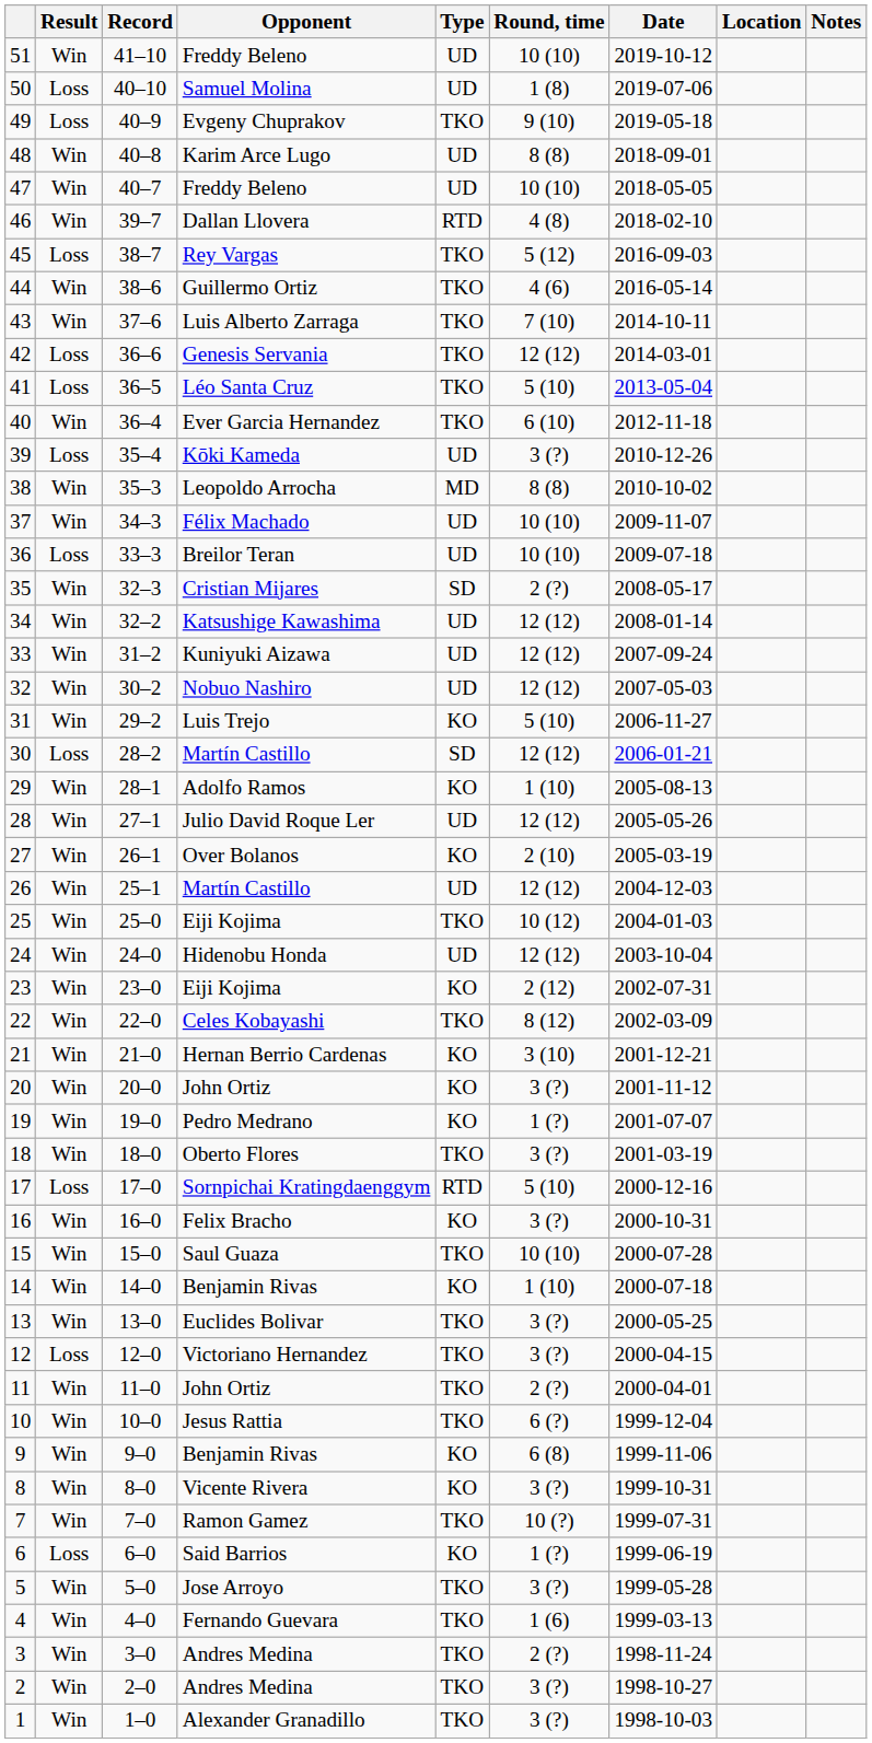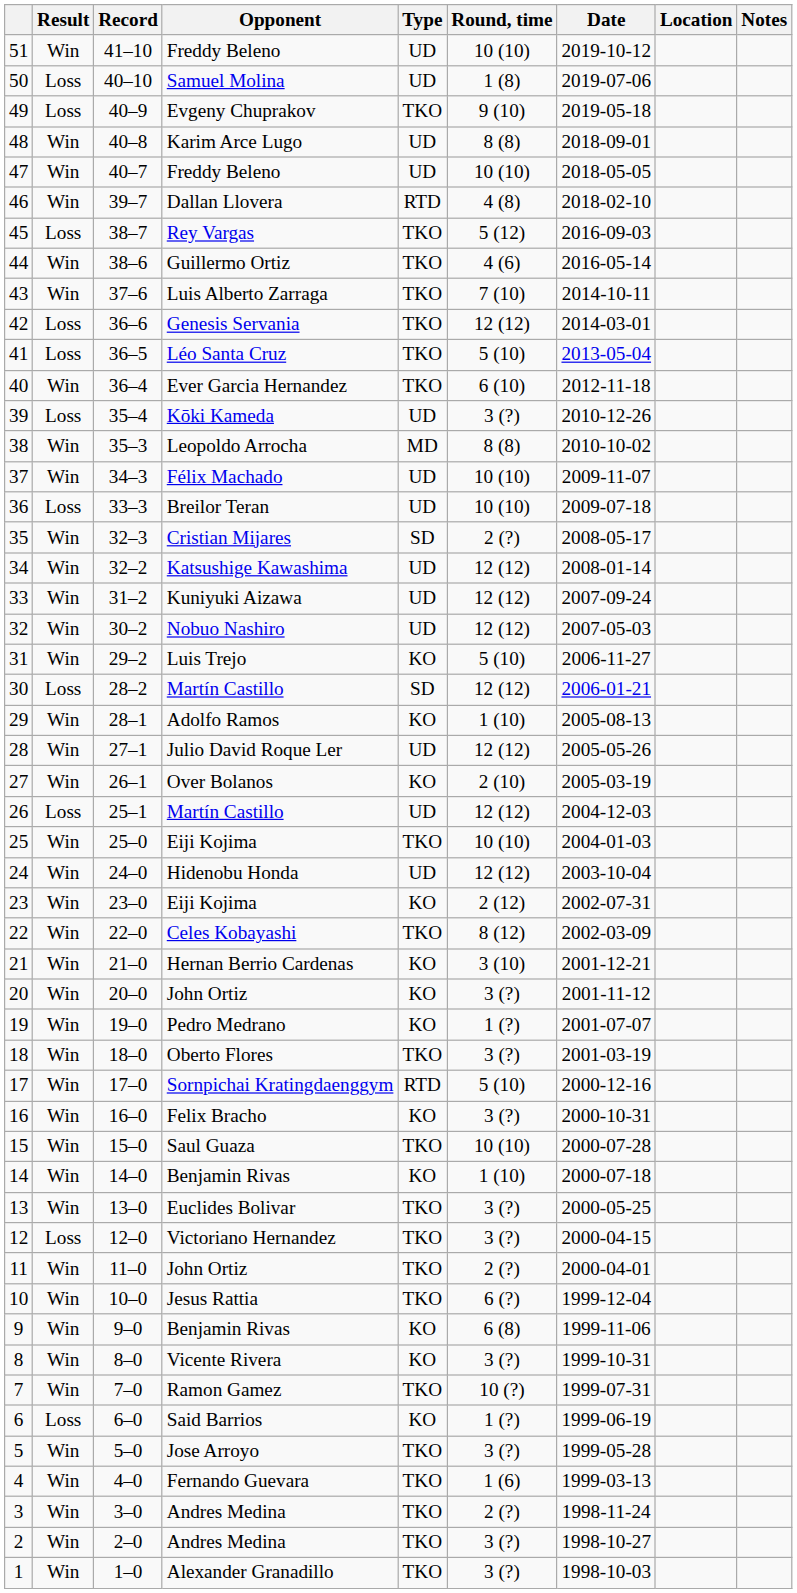 <table class=wikitable style=text-align:center>
 <tr>
 <th></th>
 <th>Result</th>
 <th>Record</th>
 <th>Opponent</th>
 <th>Type</th>
 <th>Round, time</th>
 <th>Date</th>
 <th>Location</th>
 <th>Notes</th>
 </tr>
 <tr>
 <td>51</td>
 <td>Win</td>
 <td>41–10</td>
 <td align=left>Freddy Beleno</td>
 <td>UD</td>
 <td>10 (10)</td>
 <td>2019-10-12</td>
 <td align=left></td>
 <td align=left></td>
 </tr>
 <tr>
 <td>50</td>
 <td>Loss</td>
 <td>40–10</td>
 <td align=left><a href='#'>Samuel Molina</a></td>
 <td>UD</td>
 <td>1 (8)</td>
 <td>2019-07-06</td>
 <td align=left></td>
 <td align=left></td>
 </tr>
 <tr>
 <td>49</td>
 <td>Loss</td>
 <td>40–9</td>
 <td align=left>Evgeny Chuprakov</td>
 <td>TKO</td>
 <td>9 (10)</td>
 <td>2019-05-18</td>
 <td align=left></td>
 <td align=left></td>
 </tr>
 <tr>
 <td>48</td>
 <td>Win</td>
 <td>40–8</td>
 <td align=left>Karim Arce Lugo</td>
 <td>UD</td>
 <td>8 (8)</td>
 <td>2018-09-01</td>
 <td align=left></td>
 <td align=left></td>
 </tr>
 <tr>
 <td>47</td>
 <td>Win</td>
 <td>40–7</td>
 <td align=left>Freddy Beleno</td>
 <td>UD</td>
 <td>10 (10)</td>
 <td>2018-05-05</td>
 <td align=left></td>
 <td align=left></td>
 </tr>
 <tr>
 <td>46</td>
 <td>Win</td>
 <td>39–7</td>
 <td align=left>Dallan Llovera</td>
 <td>RTD</td>
 <td>4 (8)</td>
 <td>2018-02-10</td>
 <td align=left></td>
 <td align=left></td>
 </tr>
 <tr>
 <td>45</td>
 <td>Loss</td>
 <td>38–7</td>
 <td align=left><a href='#'>Rey Vargas</a></td>
 <td>TKO</td>
 <td>5 (12)</td>
 <td>2016-09-03</td>
 <td align=left></td>
 <td align=left></td>
 </tr>
 <tr>
 <td>44</td>
 <td>Win</td>
 <td>38–6</td>
 <td align=left>Guillermo Ortiz</td>
 <td>TKO</td>
 <td>4 (6)</td>
 <td>2016-05-14</td>
 <td align=left></td>
 <td align=left></td>
 </tr>
 <tr>
 <td>43</td>
 <td>Win</td>
 <td>37–6</td>
 <td align=left>Luis Alberto Zarraga</td>
 <td>TKO</td>
 <td>7 (10)</td>
 <td>2014-10-11</td>
 <td align=left></td>
 <td align=left></td>
 </tr>
 <tr>
 <td>42</td>
 <td>Loss</td>
 <td>36–6</td>
 <td align=left><a href='#'>Genesis Servania</a></td>
 <td>TKO</td>
 <td>12 (12)</td>
 <td>2014-03-01</td>
 <td align=left></td>
 <td align=left></td>
 </tr>
 <tr>
 <td>41</td>
 <td>Loss</td>
 <td>36–5</td>
 <td align=left><a href='#'>Léo Santa Cruz</a></td>
 <td>TKO</td>
 <td>5 (10)</td>
 <td><a href='#'>2013-05-04</a></td>
 <td align=left></td>
 <td align=left></td>
 </tr>
 <tr>
 <td>40</td>
 <td>Win</td>
 <td>36–4</td>
 <td align=left>Ever Garcia Hernandez</td>
 <td>TKO</td>
 <td>6 (10)</td>
 <td>2012-11-18</td>
 <td align=left></td>
 <td align=left></td>
 </tr>
 <tr>
 <td>39</td>
 <td>Loss</td>
 <td>35–4</td>
 <td align=left><a href='#'>Kōki Kameda</a></td>
 <td>UD</td>
 <td>3 (?)</td>
 <td>2010-12-26</td>
 <td align=left></td>
 <td align=left></td>
 </tr>
 <tr>
 <td>38</td>
 <td>Win</td>
 <td>35–3</td>
 <td align=left>Leopoldo Arrocha</td>
 <td>MD</td>
 <td>8 (8)</td>
 <td>2010-10-02</td>
 <td align=left></td>
 <td align=left></td>
 </tr>
 <tr>
 <td>37</td>
 <td>Win</td>
 <td>34–3</td>
 <td align=left><a href='#'>Félix Machado</a></td>
 <td>UD</td>
 <td>10 (10)</td>
 <td>2009-11-07</td>
 <td align=left></td>
 <td align=left></td>
 </tr>
 <tr>
 <td>36</td>
 <td>Loss</td>
 <td>33–3</td>
 <td align=left>Breilor Teran</td>
 <td>UD</td>
 <td>10 (10)</td>
 <td>2009-07-18</td>
 <td align=left></td>
 <td align=left></td>
 </tr>
 <tr>
 <td>35</td>
 <td>Win</td>
 <td>32–3</td>
 <td align=left><a href='#'>Cristian Mijares</a></td>
 <td>SD</td>
 <td>2 (?)</td>
 <td>2008-05-17</td>
 <td align=left></td>
 <td align=left></td>
 </tr>
 <tr>
 <td>34</td>
 <td>Win</td>
 <td>32–2</td>
 <td align=left><a href='#'>Katsushige Kawashima</a></td>
 <td>UD</td>
 <td>12 (12)</td>
 <td>2008-01-14</td>
 <td align=left></td>
 <td align=left></td>
 </tr>
 <tr>
 <td>33</td>
 <td>Win</td>
 <td>31–2</td>
 <td align=left>Kuniyuki Aizawa</td>
 <td>UD</td>
 <td>12 (12)</td>
 <td>2007-09-24</td>
 <td align=left></td>
 <td align=left></td>
 </tr>
 <tr>
 <td>32</td>
 <td>Win</td>
 <td>30–2</td>
 <td align=left><a href='#'>Nobuo Nashiro</a></td>
 <td>UD</td>
 <td>12 (12)</td>
 <td>2007-05-03</td>
 <td align=left></td>
 <td align=left></td>
 </tr>
 <tr>
 <td>31</td>
 <td>Win</td>
 <td>29–2</td>
 <td align=left>Luis Trejo</td>
 <td>KO</td>
 <td>5 (10)</td>
 <td>2006-11-27</td>
 <td align=left></td>
 <td align=left></td>
 </tr>
 <tr>
 <td>30</td>
 <td>Loss</td>
 <td>28–2</td>
 <td align=left><a href='#'>Martín Castillo</a></td>
 <td>SD</td>
 <td>12 (12)</td>
 <td><a href='#'>2006-01-21</a></td>
 <td align=left></td>
 <td align=left></td>
 </tr>
 <tr>
 <td>29</td>
 <td>Win</td>
 <td>28–1</td>
 <td align=left>Adolfo Ramos</td>
 <td>KO</td>
 <td>1 (10)</td>
 <td>2005-08-13</td>
 <td align=left></td>
 <td align=left></td>
 </tr>
 <tr>
 <td>28</td>
 <td>Win</td>
 <td>27–1</td>
 <td align=left>Julio David Roque Ler</td>
 <td>UD</td>
 <td>12 (12)</td>
 <td>2005-05-26</td>
 <td align=left></td>
 <td align=left></td>
 </tr>
 <tr>
 <td>27</td>
 <td>Win</td>
 <td>26–1</td>
 <td align=left>Over Bolanos</td>
 <td>KO</td>
 <td>2 (10)</td>
 <td>2005-03-19</td>
 <td align=left></td>
 <td align=left></td>
 </tr>
 <tr>
 <td>26</td>
-<td>Win</td>
+<td>Loss</td>
 <td>25–1</td>
 <td align=left><a href='#'>Martín Castillo</a></td>
 <td>UD</td>
 <td>12 (12)</td>
 <td>2004-12-03</td>
 <td align=left></td>
 <td align=left></td>
 </tr>
 <tr>
 <td>25</td>
 <td>Win</td>
 <td>25–0</td>
 <td align=left>Eiji Kojima</td>
 <td>TKO</td>
-<td>10 (12)</td>
+<td>10 (10)</td>
 <td>2004-01-03</td>
 <td align=left></td>
 <td align=left></td>
 </tr>
 <tr>
 <td>24</td>
 <td>Win</td>
 <td>24–0</td>
 <td align=left>Hidenobu Honda</td>
 <td>UD</td>
 <td>12 (12)</td>
 <td>2003-10-04</td>
 <td align=left></td>
 <td align=left></td>
 </tr>
 <tr>
 <td>23</td>
 <td>Win</td>
 <td>23–0</td>
 <td align=left>Eiji Kojima</td>
 <td>KO</td>
 <td>2 (12)</td>
 <td>2002-07-31</td>
 <td align=left></td>
 <td align=left></td>
 </tr>
 <tr>
 <td>22</td>
 <td>Win</td>
 <td>22–0</td>
 <td align=left><a href='#'>Celes Kobayashi</a></td>
 <td>TKO</td>
 <td>8 (12)</td>
 <td>2002-03-09</td>
 <td align=left></td>
 <td align=left></td>
 </tr>
 <tr>
 <td>21</td>
 <td>Win</td>
 <td>21–0</td>
 <td align=left>Hernan Berrio Cardenas</td>
 <td>KO</td>
 <td>3 (10)</td>
 <td>2001-12-21</td>
 <td align=left></td>
 <td align=left></td>
 </tr>
 <tr>
 <td>20</td>
 <td>Win</td>
 <td>20–0</td>
 <td align=left>John Ortiz</td>
 <td>KO</td>
 <td>3 (?)</td>
 <td>2001-11-12</td>
 <td align=left></td>
 <td align=left></td>
 </tr>
 <tr>
 <td>19</td>
 <td>Win</td>
 <td>19–0</td>
 <td align=left>Pedro Medrano</td>
 <td>KO</td>
 <td>1 (?)</td>
 <td>2001-07-07</td>
 <td align=left></td>
 <td align=left></td>
 </tr>
 <tr>
 <td>18</td>
 <td>Win</td>
 <td>18–0</td>
 <td align=left>Oberto Flores</td>
 <td>TKO</td>
 <td>3 (?)</td>
 <td>2001-03-19</td>
 <td align=left></td>
 <td align=left></td>
 </tr>
 <tr>
 <td>17</td>
-<td>Loss</td>
+<td>Win</td>
 <td>17–0</td>
 <td align=left><a href='#'>Sornpichai Kratingdaenggym</a></td>
 <td>RTD</td>
 <td>5 (10)</td>
 <td>2000-12-16</td>
 <td align=left></td>
 <td align=left></td>
 </tr>
 <tr>
 <td>16</td>
 <td>Win</td>
 <td>16–0</td>
 <td align=left>Felix Bracho</td>
 <td>KO</td>
 <td>3 (?)</td>
 <td>2000-10-31</td>
 <td align=left></td>
 <td align=left></td>
 </tr>
 <tr>
 <td>15</td>
 <td>Win</td>
 <td>15–0</td>
 <td align=left>Saul Guaza</td>
 <td>TKO</td>
 <td>10 (10)</td>
 <td>2000-07-28</td>
 <td align=left></td>
 <td align=left></td>
 </tr>
 <tr>
 <td>14</td>
 <td>Win</td>
 <td>14–0</td>
 <td align=left>Benjamin Rivas</td>
 <td>KO</td>
 <td>1 (10)</td>
 <td>2000-07-18</td>
 <td align=left></td>
 <td align=left></td>
 </tr>
 <tr>
 <td>13</td>
 <td>Win</td>
 <td>13–0</td>
 <td align=left>Euclides Bolivar</td>
 <td>TKO</td>
 <td>3 (?)</td>
 <td>2000-05-25</td>
 <td align=left></td>
 <td align=left></td>
 </tr>
 <tr>
 <td>12</td>
 <td>Loss</td>
 <td>12–0</td>
 <td align=left>Victoriano Hernandez</td>
 <td>TKO</td>
 <td>3 (?)</td>
 <td>2000-04-15</td>
 <td align=left></td>
 <td align=left></td>
 </tr>
 <tr>
 <td>11</td>
 <td>Win</td>
 <td>11–0</td>
 <td align=left>John Ortiz</td>
 <td>TKO</td>
 <td>2 (?)</td>
 <td>2000-04-01</td>
 <td align=left></td>
 <td align=left></td>
 </tr>
 <tr>
 <td>10</td>
 <td>Win</td>
 <td>10–0</td>
 <td align=left>Jesus Rattia</td>
 <td>TKO</td>
 <td>6 (?)</td>
 <td>1999-12-04</td>
 <td align=left></td>
 <td align=left></td>
 </tr>
 <tr>
 <td>9</td>
 <td>Win</td>
 <td>9–0</td>
 <td align=left>Benjamin Rivas</td>
 <td>KO</td>
 <td>6 (8)</td>
 <td>1999-11-06</td>
 <td align=left></td>
 <td align=left></td>
 </tr>
 <tr>
 <td>8</td>
 <td>Win</td>
 <td>8–0</td>
 <td align=left>Vicente Rivera</td>
 <td>KO</td>
 <td>3 (?)</td>
 <td>1999-10-31</td>
 <td align=left></td>
 <td align=left></td>
 </tr>
 <tr>
 <td>7</td>
 <td>Win</td>
 <td>7–0</td>
 <td align=left>Ramon Gamez</td>
 <td>TKO</td>
 <td>10 (?)</td>
 <td>1999-07-31</td>
 <td align=left></td>
 <td align=left></td>
 </tr>
 <tr>
 <td>6</td>
 <td>Loss</td>
 <td>6–0</td>
 <td align=left>Said Barrios</td>
 <td>KO</td>
 <td>1 (?)</td>
 <td>1999-06-19</td>
 <td align=left></td>
 <td align=left></td>
 </tr>
 <tr>
 <td>5</td>
 <td>Win</td>
 <td>5–0</td>
 <td align=left>Jose Arroyo</td>
 <td>TKO</td>
 <td>3 (?)</td>
 <td>1999-05-28</td>
 <td align=left></td>
 <td align=left></td>
 </tr>
 <tr>
 <td>4</td>
 <td>Win</td>
 <td>4–0</td>
 <td align=left>Fernando Guevara</td>
 <td>TKO</td>
 <td>1 (6)</td>
 <td>1999-03-13</td>
 <td align=left></td>
 <td align=left></td>
 </tr>
 <tr>
 <td>3</td>
 <td>Win</td>
 <td>3–0</td>
 <td align=left>Andres Medina</td>
 <td>TKO</td>
 <td>2 (?)</td>
 <td>1998-11-24</td>
 <td align=left></td>
 <td align=left></td>
 </tr>
 <tr>
 <td>2</td>
 <td>Win</td>
 <td>2–0</td>
 <td align=left>Andres Medina</td>
 <td>TKO</td>
 <td>3 (?)</td>
 <td>1998-10-27</td>
 <td align=left></td>
 <td align=left></td>
 </tr>
 <tr>
 <td>1</td>
 <td>Win</td>
 <td>1–0</td>
 <td align=left>Alexander Granadillo</td>
 <td>TKO</td>
 <td>3 (?)</td>
 <td>1998-10-03</td>
 <td align=left></td>
 <td align=left></td>
 </tr>
 </table>
